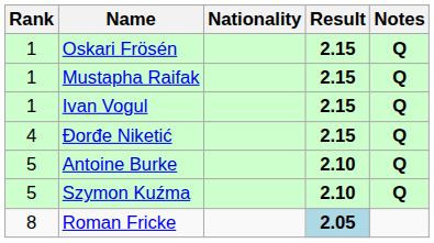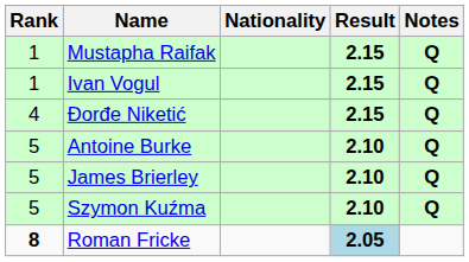 <table class="wikitable sortable" style="text-align:center">
 <tr>
 <th>Rank</th>
 <th>Name</th>
 <th>Nationality</th>
 <th>Result</th>
 <th>Notes</th>
-</tr>
-<tr bgcolor=ccffcc>
-<td>1</td>
-<td align=left><a href='#'>Oskari Frösén</a></td>
-<td align=left></td>
-<td><strong>2.15</strong></td>
-<td><strong>Q</strong></td>
 </tr>
 <tr bgcolor=ccffcc>
 <td>1</td>
 <td align=left><a href='#'>Mustapha Raifak</a></td>
 <td align=left></td>
 <td><strong>2.15</strong></td>
 <td><strong>Q</strong></td>
 </tr>
 <tr bgcolor=ccffcc>
 <td>1</td>
 <td align=left><a href='#'>Ivan Vogul</a></td>
 <td align=left></td>
 <td><strong>2.15</strong></td>
 <td><strong>Q</strong></td>
 </tr>
 <tr bgcolor=ccffcc>
 <td>4</td>
 <td align=left><a href='#'>Đorđe Niketić</a></td>
 <td align=left></td>
 <td><strong>2.15</strong></td>
 <td><strong>Q</strong></td>
 </tr>
 <tr bgcolor=ccffcc>
 <td>5</td>
 <td align=left><a href='#'>Antoine Burke</a></td>
 <td align=left></td>
 <td><strong>2.10</strong></td>
 <td><strong>Q</strong></td>
 </tr>
 <tr bgcolor=ccffcc>
 <td>5</td>
+<td align=left><a href='#'>James Brierley</a></td>
+<td align=left></td>
+<td><strong>2.10</strong></td>
+<td><strong>Q</strong></td>
+</tr>
+<tr bgcolor=ccffcc>
+<td>5</td>
 <td align=left><a href='#'>Szymon Kuźma</a></td>
 <td align=left></td>
 <td><strong>2.10</strong></td>
 <td><strong>Q</strong></td>
 </tr>
 <tr>
-<td>8</td>
+<td><strong>8</strong></td>
 <td align=left><a href='#'>Roman Fricke</a></td>
 <td align=left></td>
 <td style="background: lightblue;"><strong>2.05</strong></td>
 <td></td>
 </tr>
 </table>
